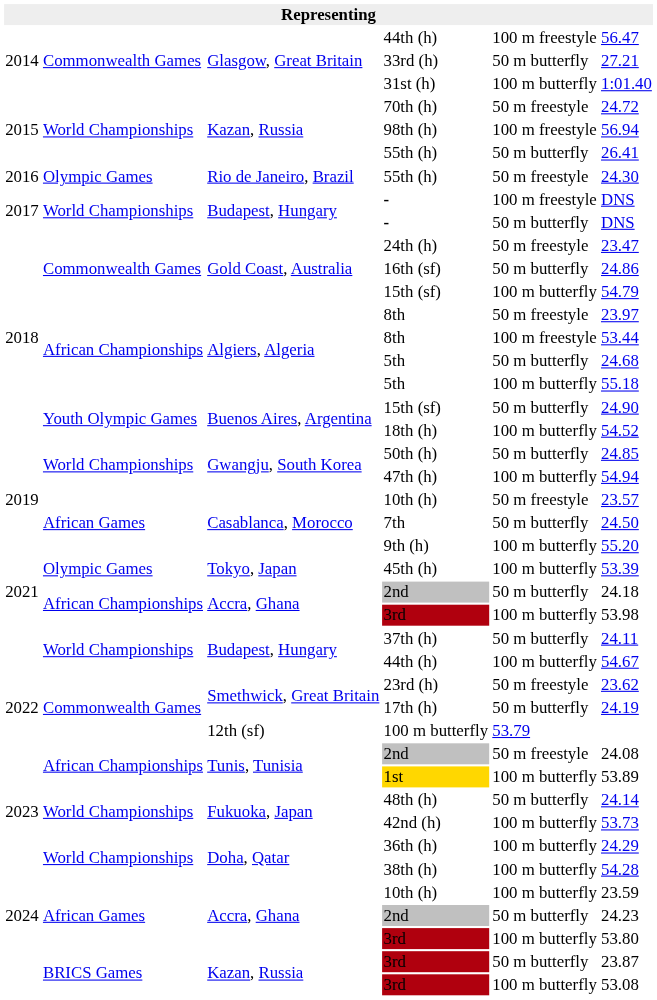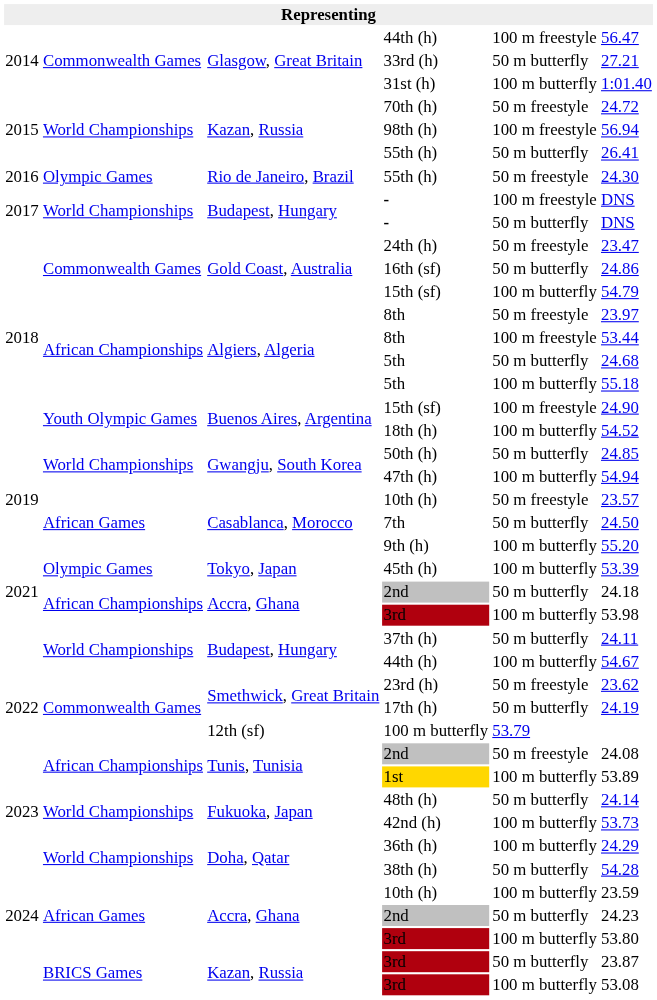 <table>
 <tr>
 <th bgcolor="#eeeeee" colspan="6">Representing </th>
 </tr>
 <tr>
 <td rowspan=3>2014</td>
 <td rowspan=3><a href='#'>Commonwealth Games</a></td>
 <td rowspan=3 align=left> <a href='#'>Glasgow</a>, <a href='#'>Great Britain</a></td>
 <td>44th (h)</td>
 <td>100 m freestyle</td>
 <td><a href='#'>56.47</a></td>
 </tr>
 <tr>
 <td>33rd (h)</td>
 <td>50 m butterfly</td>
 <td><a href='#'>27.21</a></td>
 </tr>
 <tr>
 <td>31st (h)</td>
 <td>100 m butterfly</td>
 <td><a href='#'>1:01.40</a></td>
 </tr>
 <tr>
 <td rowspan=3>2015</td>
 <td rowspan=3><a href='#'>World Championships</a></td>
 <td rowspan=3 align=left> <a href='#'>Kazan</a>, <a href='#'>Russia</a></td>
 <td>70th (h)</td>
 <td>50 m freestyle</td>
 <td><a href='#'>24.72</a></td>
 </tr>
 <tr>
 <td>98th (h)</td>
 <td>100 m freestyle</td>
 <td><a href='#'>56.94</a></td>
 </tr>
 <tr>
 <td>55th (h)</td>
 <td>50 m butterfly</td>
 <td><a href='#'>26.41</a></td>
 </tr>
 <tr>
 <td>2016</td>
 <td><a href='#'>Olympic Games</a></td>
 <td align=left> <a href='#'>Rio de Janeiro</a>, <a href='#'>Brazil</a></td>
 <td>55th (h)</td>
 <td>50 m freestyle</td>
 <td><a href='#'>24.30</a></td>
 </tr>
 <tr>
 <td rowspan=2>2017</td>
 <td rowspan=2><a href='#'>World Championships</a></td>
 <td rowspan=2 align=left> <a href='#'>Budapest</a>, <a href='#'>Hungary</a></td>
 <td><strong>-</strong></td>
 <td>100 m freestyle</td>
 <td><a href='#'>DNS</a></td>
 </tr>
 <tr>
 <td><strong>-</strong></td>
 <td>50 m butterfly</td>
 <td><a href='#'>DNS</a></td>
 </tr>
 <tr>
 <td rowspan=9>2018</td>
 <td rowspan=3><a href='#'>Commonwealth Games</a></td>
 <td rowspan=3 align=left> <a href='#'>Gold Coast</a>, <a href='#'>Australia</a></td>
 <td>24th (h)</td>
 <td>50 m freestyle</td>
 <td><a href='#'>23.47</a></td>
 </tr>
 <tr>
 <td>16th (sf)</td>
 <td>50 m butterfly</td>
 <td><a href='#'>24.86</a></td>
 </tr>
 <tr>
 <td>15th (sf)</td>
 <td>100 m butterfly</td>
 <td><a href='#'>54.79</a></td>
 </tr>
 <tr>
 <td rowspan=4><a href='#'>African Championships</a></td>
 <td rowspan=4 align=left> <a href='#'>Algiers</a>, <a href='#'>Algeria</a></td>
 <td>8th</td>
 <td>50 m freestyle</td>
 <td><a href='#'>23.97</a></td>
 </tr>
 <tr>
 <td>8th</td>
 <td>100 m freestyle</td>
 <td><a href='#'>53.44</a></td>
 </tr>
 <tr>
 <td>5th</td>
 <td>50 m butterfly</td>
 <td><a href='#'>24.68</a></td>
 </tr>
 <tr>
 <td>5th</td>
 <td>100 m butterfly</td>
 <td><a href='#'>55.18</a></td>
 </tr>
 <tr>
 <td rowspan=2><a href='#'>Youth Olympic Games</a></td>
 <td rowspan=2 align=left> <a href='#'>Buenos Aires</a>, <a href='#'>Argentina</a></td>
 <td>15th (sf)</td>
-<td>50 m butterfly</td>
+<td>100 m freestyle</td>
 <td><a href='#'>24.90</a></td>
 </tr>
 <tr>
 <td>18th (h)</td>
 <td>100 m butterfly</td>
 <td><a href='#'>54.52</a></td>
 </tr>
 <tr>
 <td rowspan=5>2019</td>
 <td rowspan=2><a href='#'>World Championships</a></td>
 <td rowspan=2 align=left> <a href='#'>Gwangju</a>, <a href='#'>South Korea</a></td>
 <td>50th (h)</td>
 <td>50 m butterfly</td>
 <td><a href='#'>24.85</a></td>
 </tr>
 <tr>
 <td>47th (h)</td>
 <td>100 m butterfly</td>
 <td><a href='#'>54.94</a></td>
 </tr>
 <tr>
 <td rowspan=3><a href='#'>African Games</a></td>
 <td rowspan=3 align=left> <a href='#'>Casablanca</a>, <a href='#'>Morocco</a></td>
 <td>10th (h)</td>
 <td>50 m freestyle</td>
 <td><a href='#'>23.57</a></td>
 </tr>
 <tr>
 <td>7th</td>
 <td>50 m butterfly</td>
 <td><a href='#'>24.50</a></td>
 </tr>
 <tr>
 <td>9th (h)</td>
 <td>100 m butterfly</td>
 <td><a href='#'>55.20</a></td>
 </tr>
 <tr>
 <td rowspan=3>2021</td>
 <td><a href='#'>Olympic Games</a></td>
 <td align=left> <a href='#'>Tokyo</a>, <a href='#'>Japan</a></td>
 <td>45th (h)</td>
 <td>100 m butterfly</td>
 <td><a href='#'>53.39</a></td>
 </tr>
 <tr>
 <td rowspan=2><a href='#'>African Championships</a></td>
 <td rowspan=2 align=left> <a href='#'>Accra</a>, <a href='#'>Ghana</a></td>
 <td bgcolor=silver>2nd</td>
 <td>50 m butterfly</td>
 <td>24.18</td>
 </tr>
 <tr>
 <td bgcolor=bronze>3rd</td>
 <td>100 m butterfly</td>
 <td>53.98</td>
 </tr>
 <tr>
 <td rowspan=7>2022</td>
 <td rowspan=2><a href='#'>World Championships</a></td>
 <td rowspan=2 align=left> <a href='#'>Budapest</a>, <a href='#'>Hungary</a></td>
 <td>37th (h)</td>
 <td>50 m butterfly</td>
 <td><a href='#'>24.11</a></td>
 </tr>
 <tr>
 <td>44th (h)</td>
 <td>100 m butterfly</td>
 <td><a href='#'>54.67</a></td>
 </tr>
 <tr>
 <td rowspan=3><a href='#'>Commonwealth Games</a></td>
 <td rowspan=2 align=left> <a href='#'>Smethwick</a>, <a href='#'>Great Britain</a></td>
 <td>23rd (h)</td>
 <td>50 m freestyle</td>
 <td><a href='#'>23.62</a></td>
 </tr>
 <tr>
 <td>17th (h)</td>
 <td>50 m butterfly</td>
 <td><a href='#'>24.19</a></td>
 </tr>
 <tr>
 <td>12th (sf)</td>
 <td>100 m butterfly</td>
 <td><a href='#'>53.79</a></td>
 </tr>
 <tr>
 <td rowspan=2><a href='#'>African Championships</a></td>
 <td rowspan=2 align=left> <a href='#'>Tunis</a>, <a href='#'>Tunisia</a></td>
 <td bgcolor=silver>2nd</td>
 <td>50 m freestyle</td>
 <td>24.08</td>
 </tr>
 <tr>
 <td bgcolor=gold>1st</td>
 <td>100 m butterfly</td>
 <td>53.89</td>
 </tr>
 <tr>
 <td rowspan=2>2023</td>
 <td rowspan=2><a href='#'>World Championships</a></td>
 <td rowspan=2 align=left> <a href='#'>Fukuoka</a>, <a href='#'>Japan</a></td>
 <td>48th (h)</td>
 <td>50 m butterfly</td>
 <td><a href='#'>24.14</a></td>
 </tr>
 <tr>
 <td>42nd (h)</td>
 <td>100 m butterfly</td>
 <td><a href='#'>53.73</a></td>
 </tr>
 <tr>
 <td rowspan=7>2024</td>
 <td rowspan=2><a href='#'>World Championships</a></td>
 <td rowspan=2 align=left> <a href='#'>Doha</a>, <a href='#'>Qatar</a></td>
 <td>36th (h)</td>
 <td>100 m butterfly</td>
 <td><a href='#'>24.29</a></td>
 </tr>
 <tr>
 <td>38th (h)</td>
-<td>100 m butterfly</td>
+<td>50 m butterfly</td>
 <td><a href='#'>54.28</a></td>
 </tr>
 <tr>
 <td rowspan=3><a href='#'>African Games</a></td>
 <td rowspan=3 align=left> <a href='#'>Accra</a>, <a href='#'>Ghana</a></td>
 <td>10th (h)</td>
 <td>100 m butterfly</td>
 <td>23.59</td>
 </tr>
 <tr>
 <td bgcolor=silver>2nd</td>
 <td>50 m butterfly</td>
 <td>24.23</td>
 </tr>
 <tr>
 <td bgcolor=bronze>3rd</td>
 <td>100 m butterfly</td>
 <td>53.80</td>
 </tr>
 <tr>
 <td rowspan=2><a href='#'>BRICS Games</a></td>
 <td rowspan=2 align=left> <a href='#'>Kazan</a>, <a href='#'>Russia</a></td>
 <td bgcolor=bronze>3rd</td>
 <td>50 m butterfly</td>
 <td>23.87</td>
 </tr>
 <tr>
 <td bgcolor=bronze>3rd</td>
 <td>100 m butterfly</td>
 <td>53.08</td>
 </tr>
 </table>
